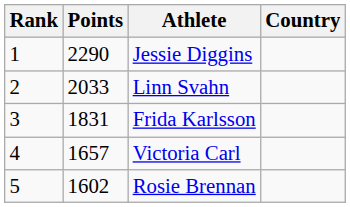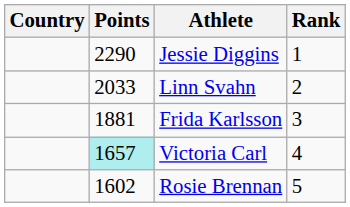 <table class="wikitable sortable">
 <tr>
-<th>Rank</th>
+<th>Country</th>
 <th>Points</th>
 <th>Athlete</th>
-<th>Country</th>
+<th>Rank</th>
 </tr>
 <tr>
-<td>1</td>
+<td></td>
 <td>2290 </td>
 <td><a href='#'>Jessie Diggins</a></td>
-<td></td>
+<td>1</td>
 </tr>
 <tr>
-<td>2</td>
+<td></td>
 <td>2033</td>
 <td><a href='#'>Linn Svahn</a></td>
-<td></td>
+<td>2</td>
 </tr>
 <tr>
+<td></td>
+<td>1881</td>
+<td><a href='#'>Frida Karlsson</a></td>
 <td>3</td>
-<td>1831</td>
-<td><a href='#'>Frida Karlsson</a></td>
-<td></td>
 </tr>
 <tr>
+<td></td>
+<td style="background: paleturquoise;">1657</td>
+<td><a href='#'>Victoria Carl</a></td>
 <td>4</td>
-<td>1657</td>
-<td><a href='#'>Victoria Carl</a></td>
-<td></td>
 </tr>
 <tr>
-<td>5</td>
+<td></td>
 <td>1602</td>
 <td><a href='#'>Rosie Brennan</a></td>
-<td></td>
+<td>5</td>
 </tr>
 </table>
